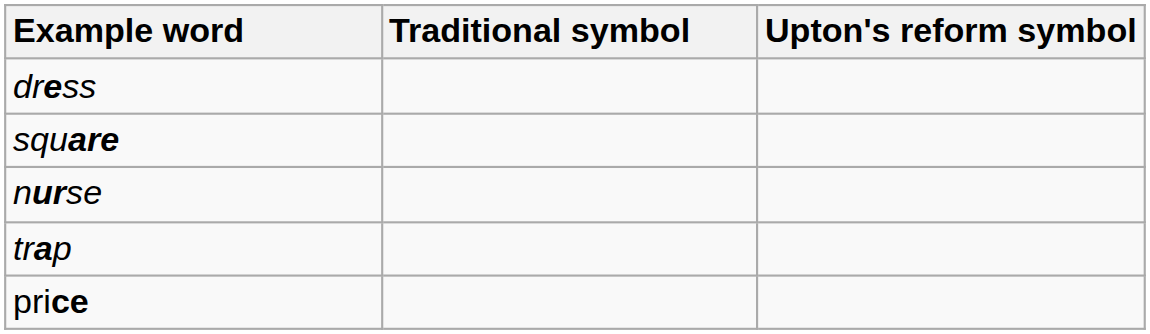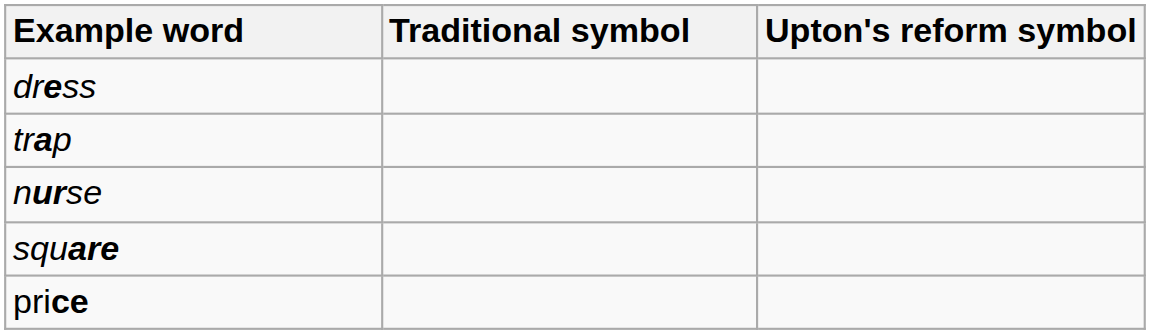 <table cellspacing="5" style="margin-left:1.5em;" class="wikitable">
 <tr>
 <th style="text-align:left; width:33%;">Example word</th>
 <th style="text-align:left; width:33%;">Traditional symbol</th>
 <th style="text-align:left;">Upton's reform symbol</th>
 </tr>
 <tr>
 <td><em>dr<strong>e</strong>ss</em></td>
 <td></td>
 <td></td>
 </tr>
 <tr>
-<td><em>squ<strong>are<strong><em></td>
+<td><em>tr<strong>a</strong>p</em></td>
 <td></td>
 <td></td>
 </tr>
 <tr>
 <td><em>n<strong>ur</strong>se</em></td>
 <td></td>
 <td></td>
 </tr>
 <tr>
-<td><em>tr<strong>a</strong>p</em></td>
+<td><em>squ<strong>are<strong><em></td>
 <td></td>
 <td></td>
 </tr>
 <tr>
 <td></em>pr</strong>i<strong>ce<em></td>
 <td></td>
 <td></td>
 </tr>
 </table>
